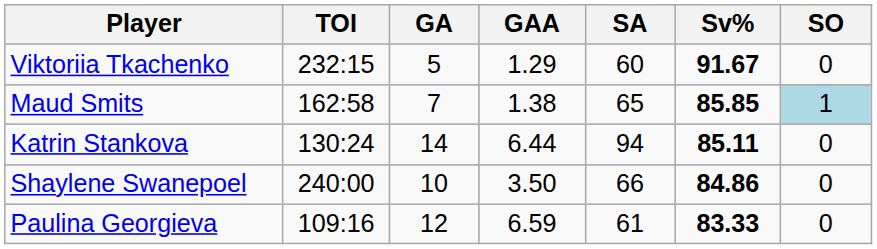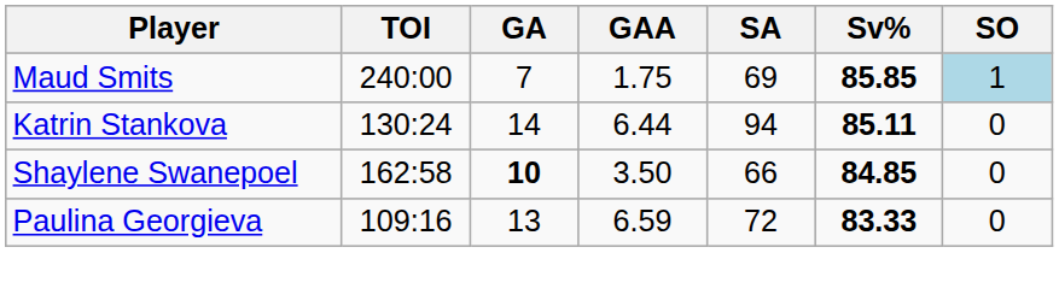 <table class="wikitable sortable" style="text-align:center;">
 <tr>
 <th style="width:170px;">Player</th>
 <th style="width:60px;">TOI</th>
 <th style="width:50px;">GA</th>
 <th style="width:60px;">GAA</th>
 <th style="width:50px;">SA</th>
 <th style="width:60px;">Sv%</th>
 <th style="width:50px;">SO</th>
 </tr>
 <tr>
-<td style="text-align:left;"> <a href='#'>Viktoriia Tkachenko</a></td>
-<td>232:15</td>
-<td>5</td>
-<td>1.29</td>
-<td>60</td>
-<td><strong>91.67</strong></td>
-<td>0</td>
-</tr>
-<tr>
 <td style="text-align:left;"> <a href='#'>Maud Smits</a></td>
-<td>162:58</td>
+<td>240:00</td>
 <td>7</td>
-<td>1.38</td>
-<td>65</td>
+<td>1.75</td>
+<td>69</td>
 <td><strong>85.85</strong></td>
 <td style="background: lightblue;">1</td>
 </tr>
 <tr>
 <td style="text-align:left;"> <a href='#'>Katrin Stankova</a></td>
 <td>130:24</td>
 <td>14</td>
 <td>6.44</td>
 <td>94</td>
 <td><strong>85.11</strong></td>
 <td>0</td>
 </tr>
 <tr>
 <td style="text-align:left;"> <a href='#'>Shaylene Swanepoel</a></td>
-<td>240:00</td>
-<td>10</td>
+<td>162:58</td>
+<td><strong>10</strong></td>
 <td>3.50</td>
 <td>66</td>
-<td><strong>84.86</strong></td>
+<td><strong>84.85</strong></td>
 <td>0</td>
 </tr>
 <tr>
 <td style="text-align:left;"> <a href='#'>Paulina Georgieva</a></td>
 <td>109:16</td>
-<td>12</td>
+<td>13</td>
 <td>6.59</td>
-<td>61</td>
+<td>72</td>
 <td><strong>83.33</strong></td>
 <td>0</td>
 </tr>
 </table>
